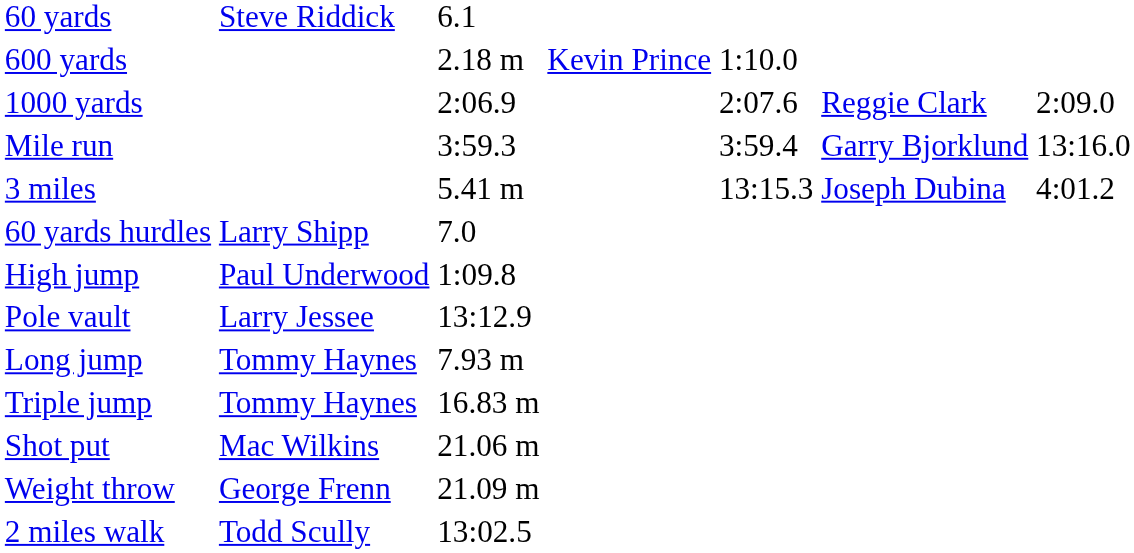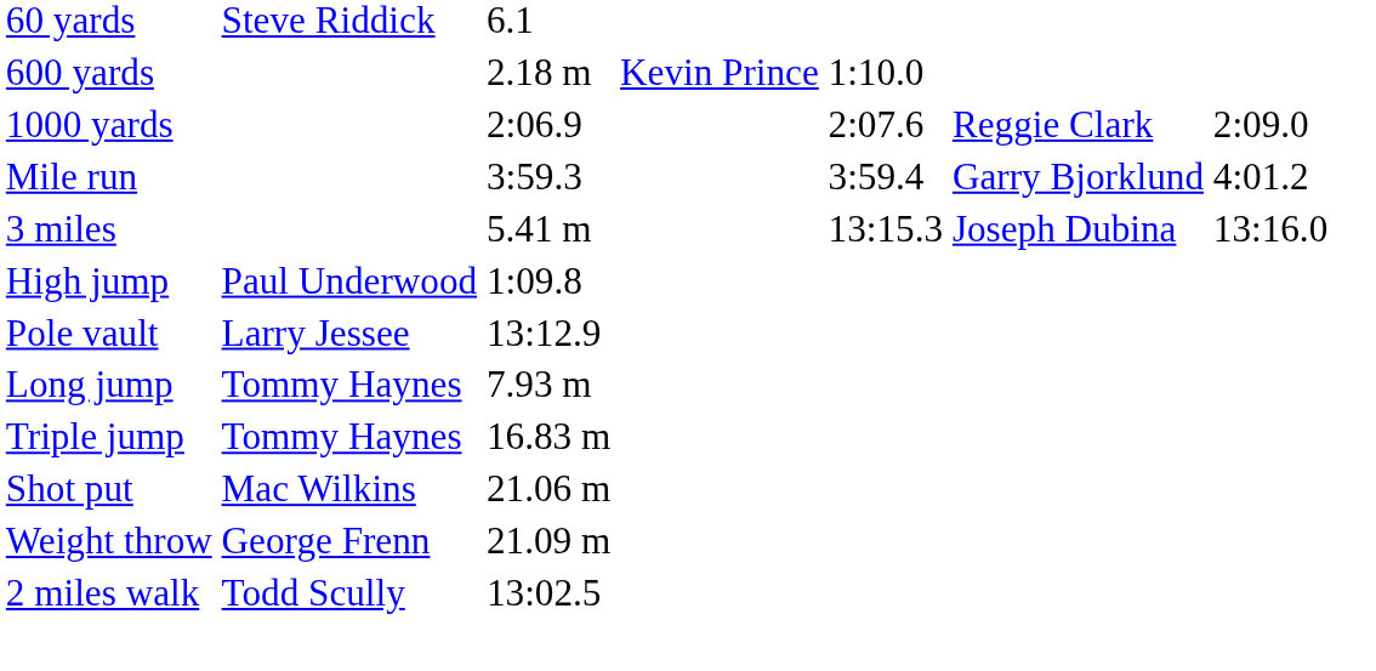 <table>
 <tr>
 <td><a href='#'>60 yards</a></td>
 <td><a href='#'>Steve Riddick</a></td>
 <td>6.1</td>
 <td></td>
 <td></td>
 <td></td>
 <td></td>
 </tr>
 <tr>
 <td><a href='#'>600 yards</a></td>
 <td></td>
 <td>2.18 m</td>
 <td><a href='#'>Kevin Prince</a></td>
 <td>1:10.0</td>
 <td></td>
 <td></td>
 </tr>
 <tr>
 <td><a href='#'>1000 yards</a></td>
 <td></td>
 <td>2:06.9</td>
 <td></td>
 <td>2:07.6</td>
 <td><a href='#'>Reggie Clark</a></td>
 <td>2:09.0</td>
 </tr>
 <tr>
 <td><a href='#'>Mile run</a></td>
 <td></td>
 <td>3:59.3</td>
 <td></td>
 <td>3:59.4</td>
 <td><a href='#'>Garry Bjorklund</a></td>
-<td>13:16.0</td>
+<td>4:01.2</td>
 </tr>
 <tr>
 <td><a href='#'>3 miles</a></td>
 <td></td>
 <td>5.41 m</td>
 <td></td>
 <td>13:15.3</td>
 <td><a href='#'>Joseph Dubina</a></td>
-<td>4:01.2</td>
-</tr>
-<tr>
-<td><a href='#'>60 yards hurdles</a></td>
-<td><a href='#'>Larry Shipp</a></td>
-<td>7.0</td>
-<td></td>
-<td></td>
-<td></td>
-<td></td>
+<td>13:16.0</td>
 </tr>
 <tr>
 <td><a href='#'>High jump</a></td>
 <td><a href='#'>Paul Underwood</a></td>
 <td>1:09.8</td>
 <td></td>
 <td></td>
 <td></td>
 <td></td>
 </tr>
 <tr>
 <td><a href='#'>Pole vault</a></td>
 <td><a href='#'>Larry Jessee</a></td>
 <td>13:12.9</td>
 <td></td>
 <td></td>
 <td></td>
 <td></td>
 </tr>
 <tr>
 <td><a href='#'>Long jump</a></td>
 <td><a href='#'>Tommy Haynes</a></td>
 <td>7.93 m</td>
 <td></td>
 <td></td>
 <td></td>
 <td></td>
 </tr>
 <tr>
 <td><a href='#'>Triple jump</a></td>
 <td><a href='#'>Tommy Haynes</a></td>
 <td>16.83 m</td>
 <td></td>
 <td></td>
 <td></td>
 <td></td>
 </tr>
 <tr>
 <td><a href='#'>Shot put</a></td>
 <td><a href='#'>Mac Wilkins</a></td>
 <td>21.06 m</td>
 <td></td>
 <td></td>
 <td></td>
 <td></td>
 </tr>
 <tr>
 <td><a href='#'>Weight throw</a></td>
 <td><a href='#'>George Frenn</a></td>
 <td>21.09 m</td>
 <td></td>
 <td></td>
 <td></td>
 <td></td>
 </tr>
 <tr>
 <td><a href='#'>2 miles walk</a></td>
 <td><a href='#'>Todd Scully</a></td>
 <td>13:02.5</td>
 <td></td>
 <td></td>
 <td></td>
 <td></td>
 </tr>
 </table>
